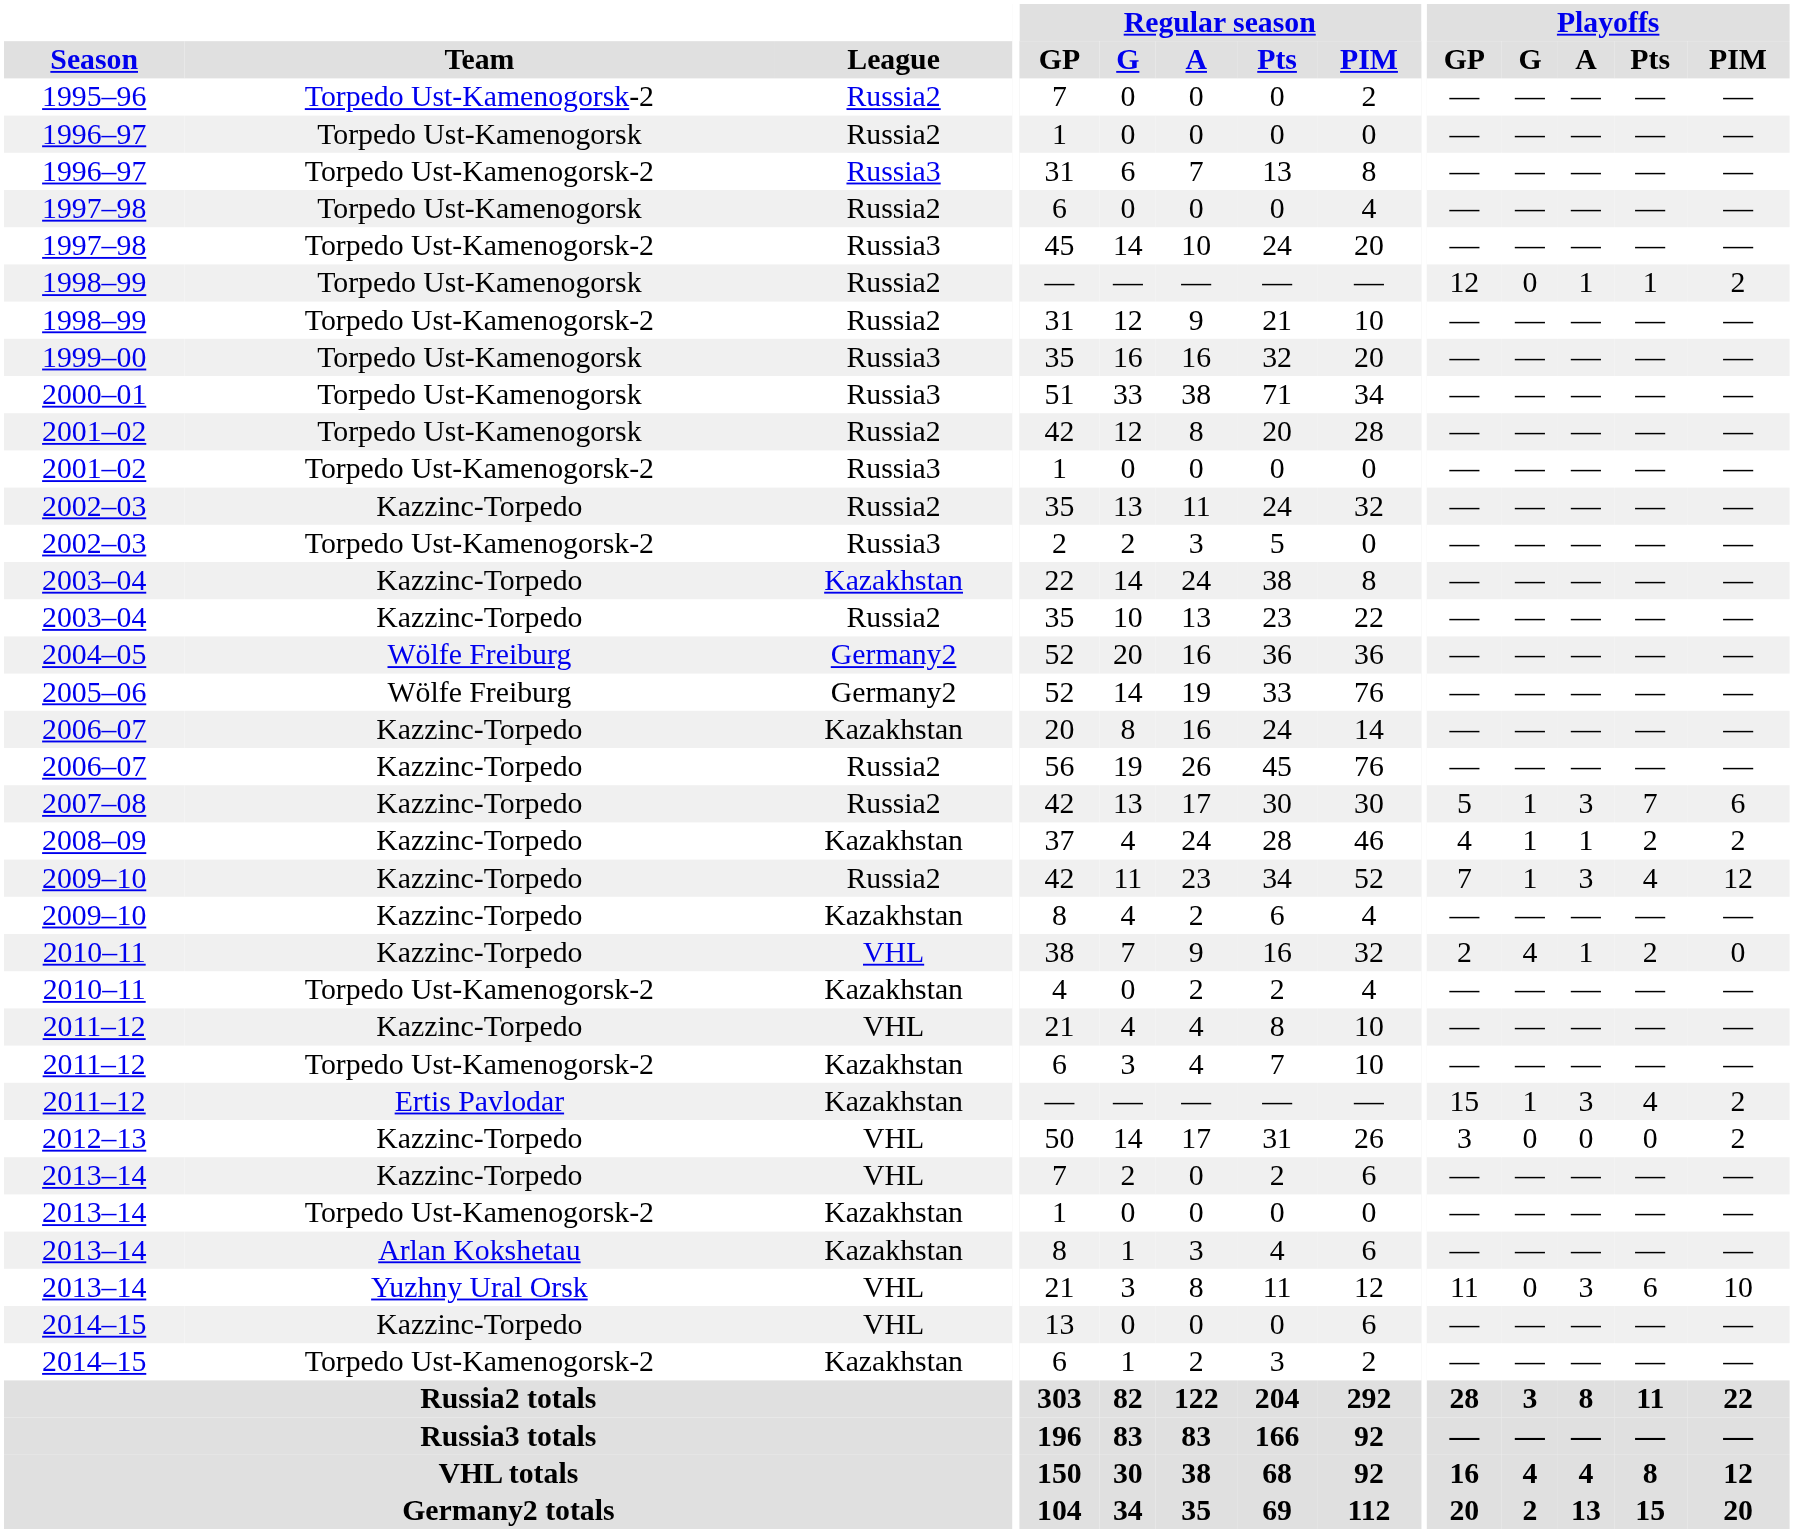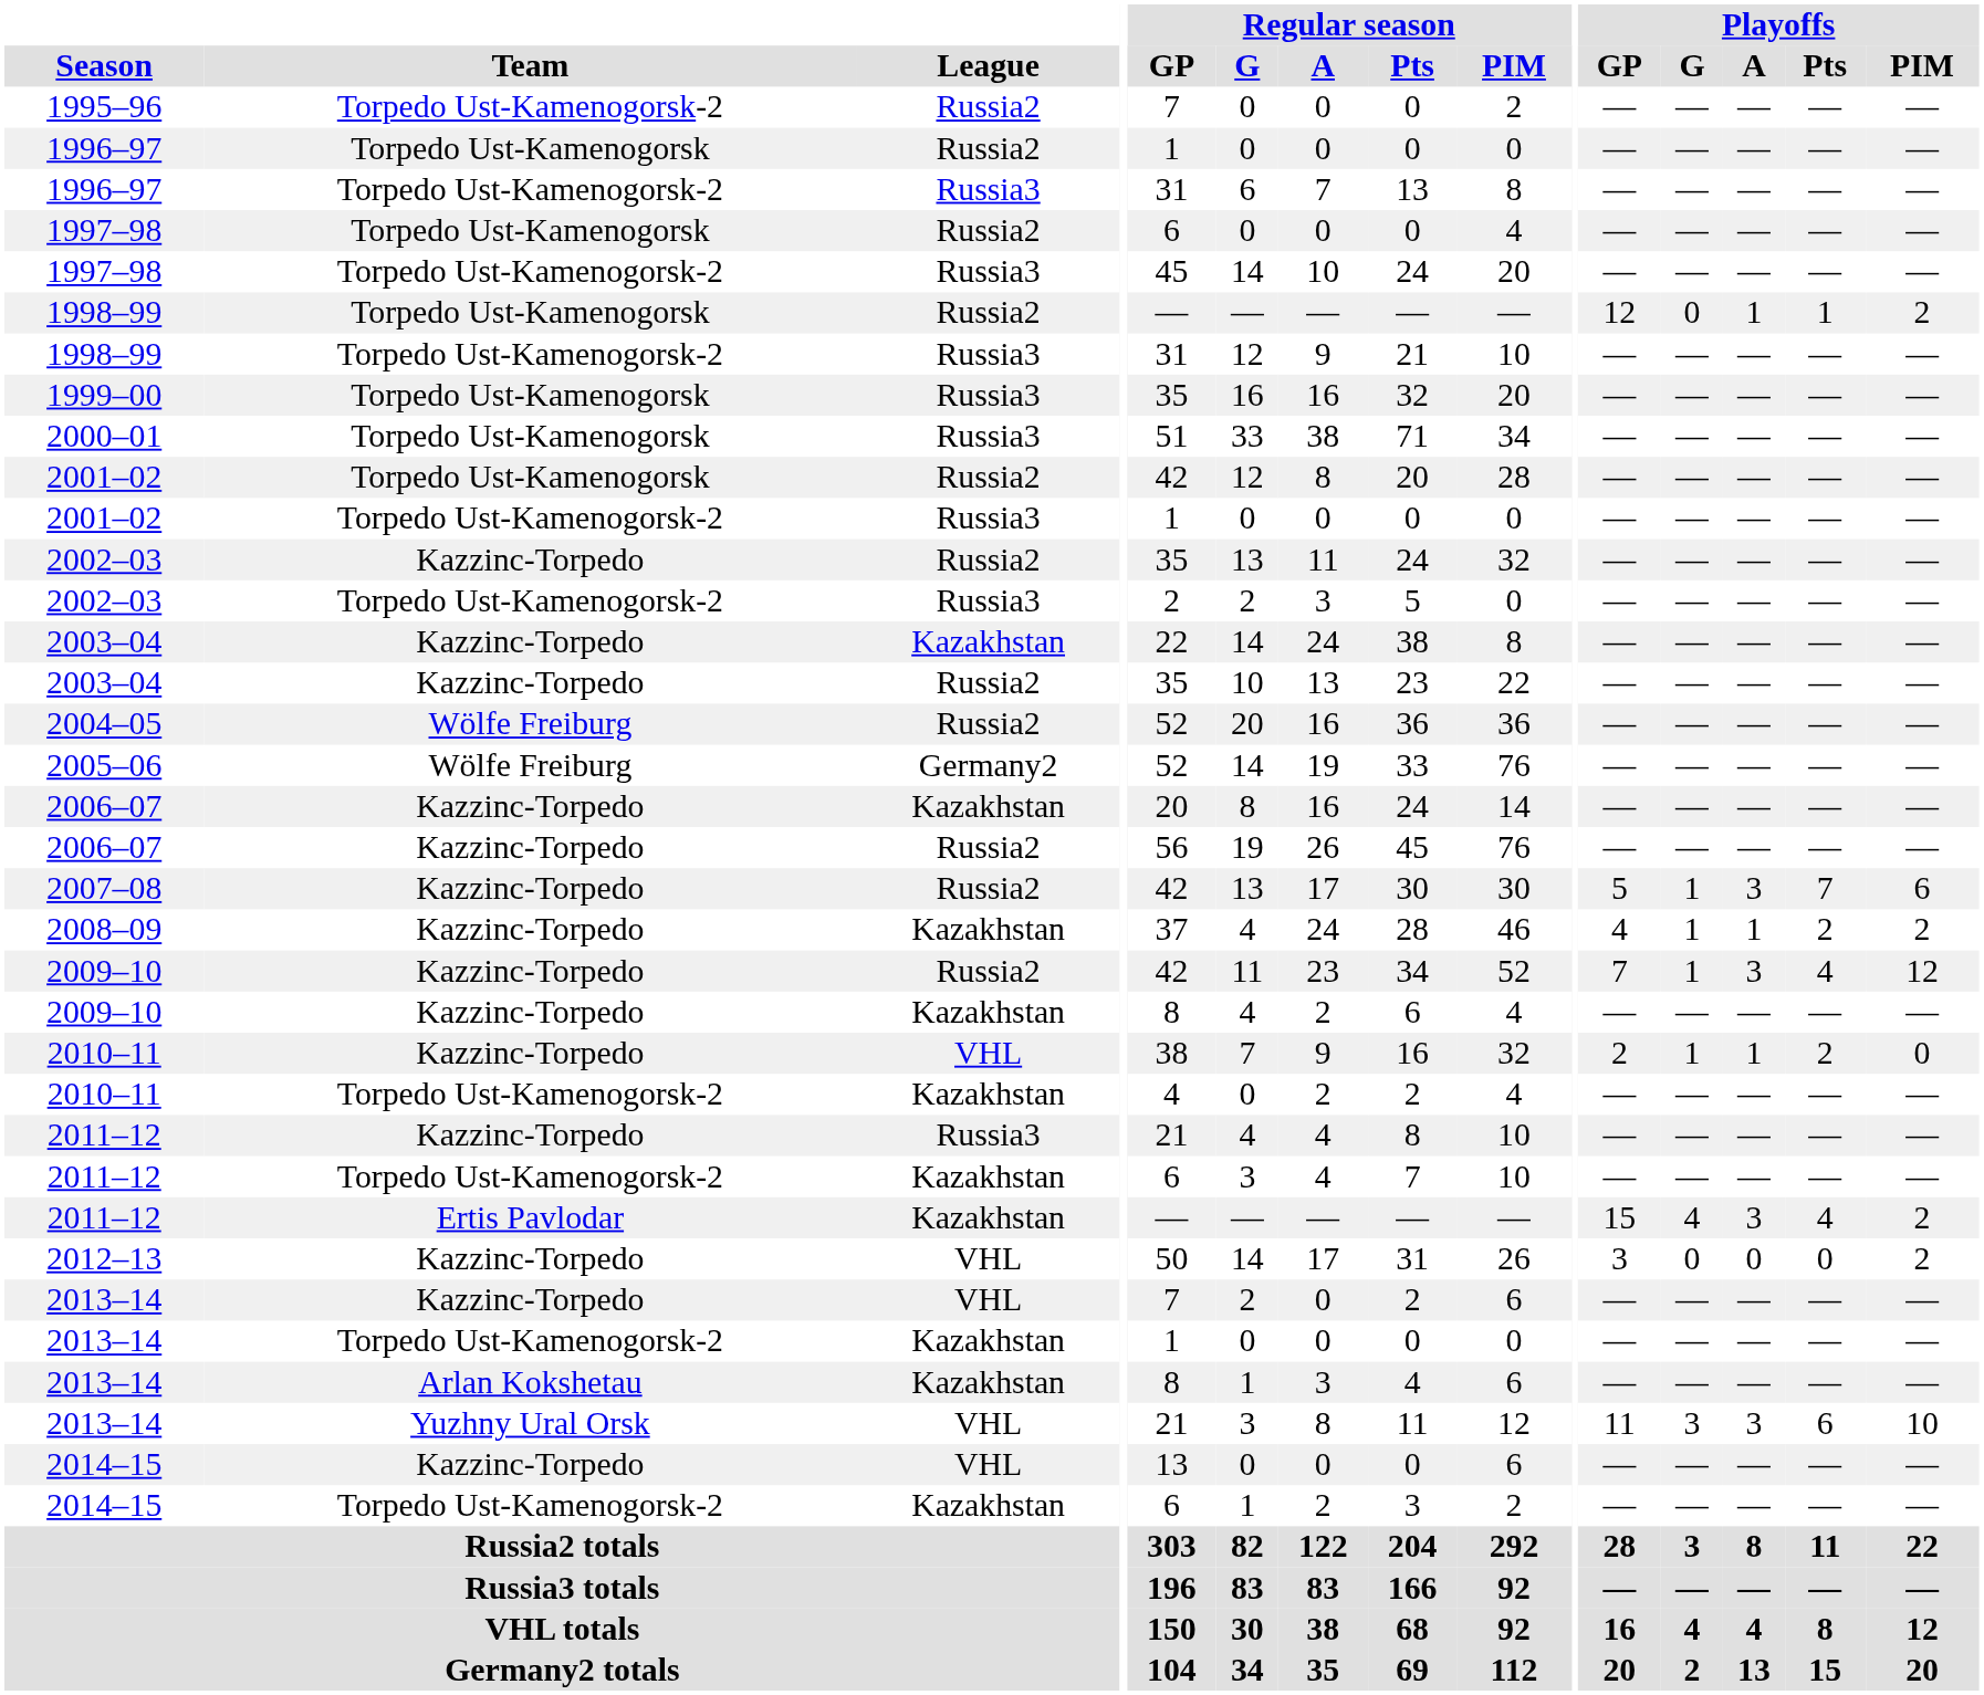 <table border="0" cellpadding="1" cellspacing="0" style="text-align:center; width:60em">
 <tr bgcolor="#e0e0e0">
 <th colspan="3" bgcolor="#ffffff"></th>
 <th rowspan="99" bgcolor="#ffffff"></th>
 <th colspan="5"><a href='#'>Regular season</a></th>
 <th rowspan="99" bgcolor="#ffffff"></th>
 <th colspan="5"><a href='#'>Playoffs</a></th>
 </tr>
 <tr bgcolor="#e0e0e0">
 <th><a href='#'>Season</a></th>
 <th>Team</th>
 <th>League</th>
 <th>GP</th>
 <th><a href='#'>G</a></th>
 <th><a href='#'>A</a></th>
 <th><a href='#'>Pts</a></th>
 <th><a href='#'>PIM</a></th>
 <th>GP</th>
 <th>G</th>
 <th>A</th>
 <th>Pts</th>
 <th>PIM</th>
 </tr>
 <tr>
 <td><a href='#'>1995–96</a></td>
 <td><a href='#'>Torpedo Ust-Kamenogorsk</a>-2</td>
 <td><a href='#'>Russia2</a></td>
 <td>7</td>
 <td>0</td>
 <td>0</td>
 <td>0</td>
 <td>2</td>
 <td>—</td>
 <td>—</td>
 <td>—</td>
 <td>—</td>
 <td>—</td>
 </tr>
 <tr bgcolor="#f0f0f0">
 <td><a href='#'>1996–97</a></td>
 <td>Torpedo Ust-Kamenogorsk</td>
 <td>Russia2</td>
 <td>1</td>
 <td>0</td>
 <td>0</td>
 <td>0</td>
 <td>0</td>
 <td>—</td>
 <td>—</td>
 <td>—</td>
 <td>—</td>
 <td>—</td>
 </tr>
 <tr>
 <td><a href='#'>1996–97</a></td>
 <td>Torpedo Ust-Kamenogorsk-2</td>
 <td><a href='#'>Russia3</a></td>
 <td>31</td>
 <td>6</td>
 <td>7</td>
 <td>13</td>
 <td>8</td>
 <td>—</td>
 <td>—</td>
 <td>—</td>
 <td>—</td>
 <td>—</td>
 </tr>
 <tr bgcolor="#f0f0f0">
 <td><a href='#'>1997–98</a></td>
 <td>Torpedo Ust-Kamenogorsk</td>
 <td>Russia2</td>
 <td>6</td>
 <td>0</td>
 <td>0</td>
 <td>0</td>
 <td>4</td>
 <td>—</td>
 <td>—</td>
 <td>—</td>
 <td>—</td>
 <td>—</td>
 </tr>
 <tr>
 <td><a href='#'>1997–98</a></td>
 <td>Torpedo Ust-Kamenogorsk-2</td>
 <td>Russia3</td>
 <td>45</td>
 <td>14</td>
 <td>10</td>
 <td>24</td>
 <td>20</td>
 <td>—</td>
 <td>—</td>
 <td>—</td>
 <td>—</td>
 <td>—</td>
 </tr>
 <tr bgcolor="#f0f0f0">
 <td><a href='#'>1998–99</a></td>
 <td>Torpedo Ust-Kamenogorsk</td>
 <td>Russia2</td>
 <td>—</td>
 <td>—</td>
 <td>—</td>
 <td>—</td>
 <td>—</td>
 <td>12</td>
 <td>0</td>
 <td>1</td>
 <td>1</td>
 <td>2</td>
 </tr>
 <tr>
 <td><a href='#'>1998–99</a></td>
 <td>Torpedo Ust-Kamenogorsk-2</td>
-<td>Russia2</td>
+<td>Russia3</td>
 <td>31</td>
 <td>12</td>
 <td>9</td>
 <td>21</td>
 <td>10</td>
 <td>—</td>
 <td>—</td>
 <td>—</td>
 <td>—</td>
 <td>—</td>
 </tr>
 <tr bgcolor="#f0f0f0">
 <td><a href='#'>1999–00</a></td>
 <td>Torpedo Ust-Kamenogorsk</td>
 <td>Russia3</td>
 <td>35</td>
 <td>16</td>
 <td>16</td>
 <td>32</td>
 <td>20</td>
 <td>—</td>
 <td>—</td>
 <td>—</td>
 <td>—</td>
 <td>—</td>
 </tr>
 <tr>
 <td><a href='#'>2000–01</a></td>
 <td>Torpedo Ust-Kamenogorsk</td>
 <td>Russia3</td>
 <td>51</td>
 <td>33</td>
 <td>38</td>
 <td>71</td>
 <td>34</td>
 <td>—</td>
 <td>—</td>
 <td>—</td>
 <td>—</td>
 <td>—</td>
 </tr>
 <tr bgcolor="#f0f0f0">
 <td><a href='#'>2001–02</a></td>
 <td>Torpedo Ust-Kamenogorsk</td>
 <td>Russia2</td>
 <td>42</td>
 <td>12</td>
 <td>8</td>
 <td>20</td>
 <td>28</td>
 <td>—</td>
 <td>—</td>
 <td>—</td>
 <td>—</td>
 <td>—</td>
 </tr>
 <tr>
 <td><a href='#'>2001–02</a></td>
 <td>Torpedo Ust-Kamenogorsk-2</td>
 <td>Russia3</td>
 <td>1</td>
 <td>0</td>
 <td>0</td>
 <td>0</td>
 <td>0</td>
 <td>—</td>
 <td>—</td>
 <td>—</td>
 <td>—</td>
 <td>—</td>
 </tr>
 <tr bgcolor="#f0f0f0">
 <td><a href='#'>2002–03</a></td>
 <td>Kazzinc-Torpedo</td>
 <td>Russia2</td>
 <td>35</td>
 <td>13</td>
 <td>11</td>
 <td>24</td>
 <td>32</td>
 <td>—</td>
 <td>—</td>
 <td>—</td>
 <td>—</td>
 <td>—</td>
 </tr>
 <tr>
 <td><a href='#'>2002–03</a></td>
 <td>Torpedo Ust-Kamenogorsk-2</td>
 <td>Russia3</td>
 <td>2</td>
 <td>2</td>
 <td>3</td>
 <td>5</td>
 <td>0</td>
 <td>—</td>
 <td>—</td>
 <td>—</td>
 <td>—</td>
 <td>—</td>
 </tr>
 <tr bgcolor="#f0f0f0">
 <td><a href='#'>2003–04</a></td>
 <td>Kazzinc-Torpedo</td>
 <td><a href='#'>Kazakhstan</a></td>
 <td>22</td>
 <td>14</td>
 <td>24</td>
 <td>38</td>
 <td>8</td>
 <td>—</td>
 <td>—</td>
 <td>—</td>
 <td>—</td>
 <td>—</td>
 </tr>
 <tr>
 <td><a href='#'>2003–04</a></td>
 <td>Kazzinc-Torpedo</td>
 <td>Russia2</td>
 <td>35</td>
 <td>10</td>
 <td>13</td>
 <td>23</td>
 <td>22</td>
 <td>—</td>
 <td>—</td>
 <td>—</td>
 <td>—</td>
 <td>—</td>
 </tr>
 <tr bgcolor="#f0f0f0">
 <td><a href='#'>2004–05</a></td>
 <td><a href='#'>Wölfe Freiburg</a></td>
-<td><a href='#'>Germany2</a></td>
+<td>Russia2</td>
 <td>52</td>
 <td>20</td>
 <td>16</td>
 <td>36</td>
 <td>36</td>
 <td>—</td>
 <td>—</td>
 <td>—</td>
 <td>—</td>
 <td>—</td>
 </tr>
 <tr>
 <td><a href='#'>2005–06</a></td>
 <td>Wölfe Freiburg</td>
 <td>Germany2</td>
 <td>52</td>
 <td>14</td>
 <td>19</td>
 <td>33</td>
 <td>76</td>
 <td>—</td>
 <td>—</td>
 <td>—</td>
 <td>—</td>
 <td>—</td>
 </tr>
 <tr bgcolor="#f0f0f0">
 <td><a href='#'>2006–07</a></td>
 <td>Kazzinc-Torpedo</td>
 <td>Kazakhstan</td>
 <td>20</td>
 <td>8</td>
 <td>16</td>
 <td>24</td>
 <td>14</td>
 <td>—</td>
 <td>—</td>
 <td>—</td>
 <td>—</td>
 <td>—</td>
 </tr>
 <tr>
 <td><a href='#'>2006–07</a></td>
 <td>Kazzinc-Torpedo</td>
 <td>Russia2</td>
 <td>56</td>
 <td>19</td>
 <td>26</td>
 <td>45</td>
 <td>76</td>
 <td>—</td>
 <td>—</td>
 <td>—</td>
 <td>—</td>
 <td>—</td>
 </tr>
 <tr bgcolor="#f0f0f0">
 <td><a href='#'>2007–08</a></td>
 <td>Kazzinc-Torpedo</td>
 <td>Russia2</td>
 <td>42</td>
 <td>13</td>
 <td>17</td>
 <td>30</td>
 <td>30</td>
 <td>5</td>
 <td>1</td>
 <td>3</td>
 <td>7</td>
 <td>6</td>
 </tr>
 <tr>
 <td><a href='#'>2008–09</a></td>
 <td>Kazzinc-Torpedo</td>
 <td>Kazakhstan</td>
 <td>37</td>
 <td>4</td>
 <td>24</td>
 <td>28</td>
 <td>46</td>
 <td>4</td>
 <td>1</td>
 <td>1</td>
 <td>2</td>
 <td>2</td>
 </tr>
 <tr bgcolor="#f0f0f0">
 <td><a href='#'>2009–10</a></td>
 <td>Kazzinc-Torpedo</td>
 <td>Russia2</td>
 <td>42</td>
 <td>11</td>
 <td>23</td>
 <td>34</td>
 <td>52</td>
 <td>7</td>
 <td>1</td>
 <td>3</td>
 <td>4</td>
 <td>12</td>
 </tr>
 <tr>
 <td><a href='#'>2009–10</a></td>
 <td>Kazzinc-Torpedo</td>
 <td>Kazakhstan</td>
 <td>8</td>
 <td>4</td>
 <td>2</td>
 <td>6</td>
 <td>4</td>
 <td>—</td>
 <td>—</td>
 <td>—</td>
 <td>—</td>
 <td>—</td>
 </tr>
 <tr bgcolor="#f0f0f0">
 <td><a href='#'>2010–11</a></td>
 <td>Kazzinc-Torpedo</td>
 <td><a href='#'>VHL</a></td>
 <td>38</td>
 <td>7</td>
 <td>9</td>
 <td>16</td>
 <td>32</td>
 <td>2</td>
-<td>4</td>
+<td>1</td>
 <td>1</td>
 <td>2</td>
 <td>0</td>
 </tr>
 <tr>
 <td><a href='#'>2010–11</a></td>
 <td>Torpedo Ust-Kamenogorsk-2</td>
 <td>Kazakhstan</td>
 <td>4</td>
 <td>0</td>
 <td>2</td>
 <td>2</td>
 <td>4</td>
 <td>—</td>
 <td>—</td>
 <td>—</td>
 <td>—</td>
 <td>—</td>
 </tr>
 <tr bgcolor="#f0f0f0">
 <td><a href='#'>2011–12</a></td>
 <td>Kazzinc-Torpedo</td>
-<td>VHL</td>
+<td>Russia3</td>
 <td>21</td>
 <td>4</td>
 <td>4</td>
 <td>8</td>
 <td>10</td>
 <td>—</td>
 <td>—</td>
 <td>—</td>
 <td>—</td>
 <td>—</td>
 </tr>
 <tr>
 <td><a href='#'>2011–12</a></td>
 <td>Torpedo Ust-Kamenogorsk-2</td>
 <td>Kazakhstan</td>
 <td>6</td>
 <td>3</td>
 <td>4</td>
 <td>7</td>
 <td>10</td>
 <td>—</td>
 <td>—</td>
 <td>—</td>
 <td>—</td>
 <td>—</td>
 </tr>
 <tr bgcolor="#f0f0f0">
 <td><a href='#'>2011–12</a></td>
 <td><a href='#'>Ertis Pavlodar</a></td>
 <td>Kazakhstan</td>
 <td>—</td>
 <td>—</td>
 <td>—</td>
 <td>—</td>
 <td>—</td>
 <td>15</td>
-<td>1</td>
+<td>4</td>
 <td>3</td>
 <td>4</td>
 <td>2</td>
 </tr>
 <tr>
 <td><a href='#'>2012–13</a></td>
 <td>Kazzinc-Torpedo</td>
 <td>VHL</td>
 <td>50</td>
 <td>14</td>
 <td>17</td>
 <td>31</td>
 <td>26</td>
 <td>3</td>
 <td>0</td>
 <td>0</td>
 <td>0</td>
 <td>2</td>
 </tr>
 <tr bgcolor="#f0f0f0">
 <td><a href='#'>2013–14</a></td>
 <td>Kazzinc-Torpedo</td>
 <td>VHL</td>
 <td>7</td>
 <td>2</td>
 <td>0</td>
 <td>2</td>
 <td>6</td>
 <td>—</td>
 <td>—</td>
 <td>—</td>
 <td>—</td>
 <td>—</td>
 </tr>
 <tr>
 <td><a href='#'>2013–14</a></td>
 <td>Torpedo Ust-Kamenogorsk-2</td>
 <td>Kazakhstan</td>
 <td>1</td>
 <td>0</td>
 <td>0</td>
 <td>0</td>
 <td>0</td>
 <td>—</td>
 <td>—</td>
 <td>—</td>
 <td>—</td>
 <td>—</td>
 </tr>
 <tr bgcolor="#f0f0f0">
 <td><a href='#'>2013–14</a></td>
 <td><a href='#'>Arlan Kokshetau</a></td>
 <td>Kazakhstan</td>
 <td>8</td>
 <td>1</td>
 <td>3</td>
 <td>4</td>
 <td>6</td>
 <td>—</td>
 <td>—</td>
 <td>—</td>
 <td>—</td>
 <td>—</td>
 </tr>
 <tr>
 <td><a href='#'>2013–14</a></td>
 <td><a href='#'>Yuzhny Ural Orsk</a></td>
 <td>VHL</td>
 <td>21</td>
 <td>3</td>
 <td>8</td>
 <td>11</td>
 <td>12</td>
 <td>11</td>
-<td>0</td>
+<td>3</td>
 <td>3</td>
 <td>6</td>
 <td>10</td>
 </tr>
 <tr bgcolor="#f0f0f0">
 <td><a href='#'>2014–15</a></td>
 <td>Kazzinc-Torpedo</td>
 <td>VHL</td>
 <td>13</td>
 <td>0</td>
 <td>0</td>
 <td>0</td>
 <td>6</td>
 <td>—</td>
 <td>—</td>
 <td>—</td>
 <td>—</td>
 <td>—</td>
 </tr>
 <tr>
 <td><a href='#'>2014–15</a></td>
 <td>Torpedo Ust-Kamenogorsk-2</td>
 <td>Kazakhstan</td>
 <td>6</td>
 <td>1</td>
 <td>2</td>
 <td>3</td>
 <td>2</td>
 <td>—</td>
 <td>—</td>
 <td>—</td>
 <td>—</td>
 <td>—</td>
 </tr>
 <tr>
 </tr>
 <tr ALIGN="center" bgcolor="#e0e0e0">
 <th colspan="3">Russia2 totals</th>
 <th ALIGN="center">303</th>
 <th ALIGN="center">82</th>
 <th ALIGN="center">122</th>
 <th ALIGN="center">204</th>
 <th ALIGN="center">292</th>
 <th ALIGN="center">28</th>
 <th ALIGN="center">3</th>
 <th ALIGN="center">8</th>
 <th ALIGN="center">11</th>
 <th ALIGN="center">22</th>
 </tr>
 <tr>
 </tr>
 <tr ALIGN="center" bgcolor="#e0e0e0">
 <th colspan="3">Russia3 totals</th>
 <th ALIGN="center">196</th>
 <th ALIGN="center">83</th>
 <th ALIGN="center">83</th>
 <th ALIGN="center">166</th>
 <th ALIGN="center">92</th>
 <th ALIGN="center">—</th>
 <th ALIGN="center">—</th>
 <th ALIGN="center">—</th>
 <th ALIGN="center">—</th>
 <th ALIGN="center">—</th>
 </tr>
 <tr>
 </tr>
 <tr ALIGN="center" bgcolor="#e0e0e0">
 <th colspan="3">VHL totals</th>
 <th ALIGN="center">150</th>
 <th ALIGN="center">30</th>
 <th ALIGN="center">38</th>
 <th ALIGN="center">68</th>
 <th ALIGN="center">92</th>
 <th ALIGN="center">16</th>
 <th ALIGN="center">4</th>
 <th ALIGN="center">4</th>
 <th ALIGN="center">8</th>
 <th ALIGN="center">12</th>
 </tr>
 <tr>
 </tr>
 <tr ALIGN="center" bgcolor="#e0e0e0">
 <th colspan="3">Germany2 totals</th>
 <th ALIGN="center">104</th>
 <th ALIGN="center">34</th>
 <th ALIGN="center">35</th>
 <th ALIGN="center">69</th>
 <th ALIGN="center">112</th>
 <th ALIGN="center">20</th>
 <th ALIGN="center">2</th>
 <th ALIGN="center">13</th>
 <th ALIGN="center">15</th>
 <th ALIGN="center">20</th>
 </tr>
 </table>
